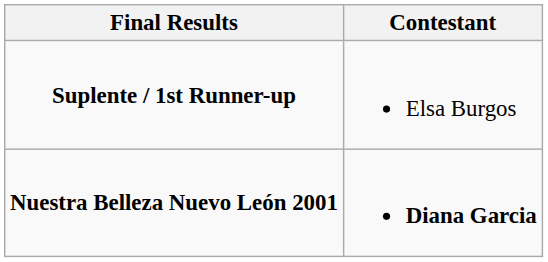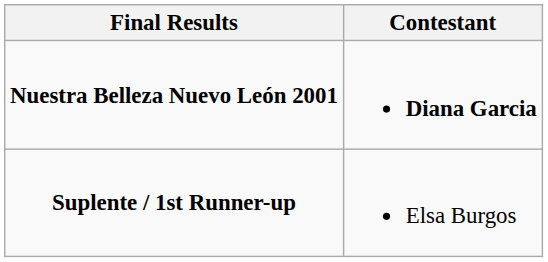 <table class="wikitable">
 <tr>
 <th>Final Results</th>
 <th>Contestant</th>
 </tr>
 <tr>
+<td align="center"><strong>Nuestra Belleza Nuevo León 2001</strong></td>
+<td><br><ul><li><strong>Diana Garcia</strong></li></ul></td>
+</tr>
+<tr>
 <td align="center"><strong>Suplente / 1st Runner-up</strong></td>
 <td><br><ul><li>Elsa Burgos</li></ul></td>
 </tr>
-<tr>
-<td align="center"><strong>Nuestra Belleza Nuevo León 2001</strong></td>
-<td><br><ul><li><strong>Diana Garcia</strong></li></ul></td>
-</tr>
 </table>
